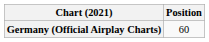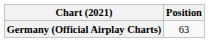 <table class="wikitable plainrowheaders" style="text-align:center">
 <tr>
 <th scope="col">Chart (2021)</th>
 <th scope="col">Position</th>
 </tr>
 <tr>
 <th scope="row">Germany (Official Airplay Charts)</th>
-<td>60</td>
+<td>63</td>
 </tr>
 </table>
